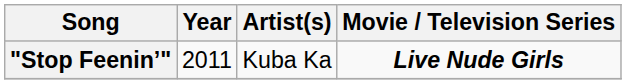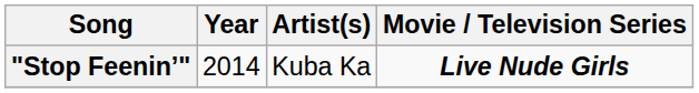 <table class="wikitable plainrowheaders" style="text-align:center;">
 <tr>
 <th scope="col">Song</th>
 <th scope="col">Year</th>
 <th scope="col">Artist(s)</th>
 <th scope="col">Movie / Television Series</th>
 </tr>
 <tr>
 <th scope="row">"Stop Feenin’"</th>
-<td>2011</td>
+<td>2014</td>
 <td>Kuba Ka</td>
 <td><strong><em>Live Nude Girls</em></strong></td>
 </tr>
 <tr>
 </tr>
 </table>
